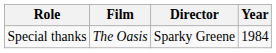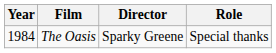 <table class="wikitable">
 <tr>
-<th>Role</th>
+<th>Year</th>
 <th>Film</th>
 <th>Director</th>
-<th>Year</th>
+<th>Role</th>
 </tr>
 <tr>
-<td>Special thanks</td>
+<td>1984</td>
 <td><em>The Oasis</em></td>
 <td>Sparky Greene</td>
-<td>1984</td>
+<td>Special thanks</td>
 </tr>
 </table>
